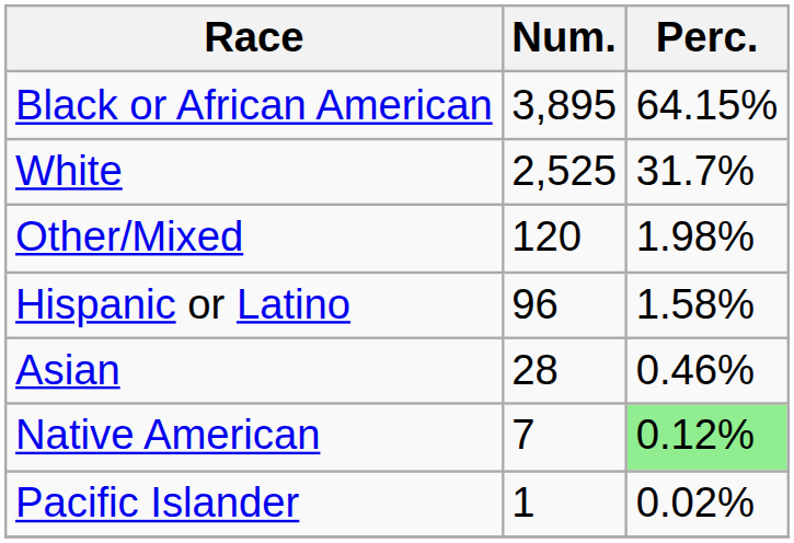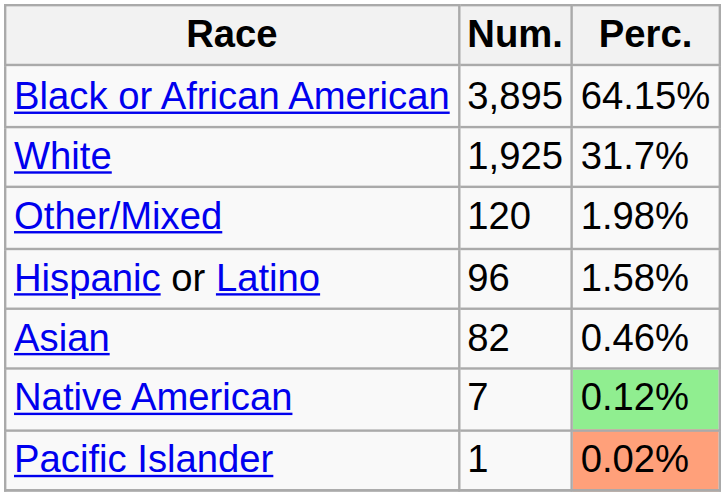 <table class="wikitable">
 <tr>
 <th>Race</th>
 <th>Num.</th>
 <th>Perc.</th>
 </tr>
 <tr>
 <td><a href='#'>Black or African American</a></td>
 <td>3,895</td>
 <td>64.15%</td>
 </tr>
 <tr>
 <td><a href='#'>White</a></td>
-<td>2,525</td>
+<td>1,925</td>
 <td>31.7%</td>
 </tr>
 <tr>
 <td><a href='#'>Other/Mixed</a></td>
 <td>120</td>
 <td>1.98%</td>
 </tr>
 <tr>
 <td><a href='#'>Hispanic</a> or <a href='#'>Latino</a></td>
 <td>96</td>
 <td>1.58%</td>
 </tr>
 <tr>
 <td><a href='#'>Asian</a></td>
-<td>28</td>
+<td>82</td>
 <td>0.46%</td>
 </tr>
 <tr>
 <td><a href='#'>Native American</a></td>
 <td>7</td>
 <td style="background: lightgreen;">0.12%</td>
 </tr>
 <tr>
 <td><a href='#'>Pacific Islander</a></td>
 <td>1</td>
-<td>0.02%</td>
+<td style="background: lightsalmon;">0.02%</td>
 </tr>
 <tr>
 </tr>
 </table>
